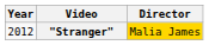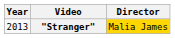 <table class="wikitable plainrowheaders">
 <tr>
 <th>Year</th>
 <th style="width:8em;">Video</th>
 <th>Director</th>
 </tr>
 <tr>
-<td>2012</td>
+<td>2013</td>
 <th scope="row">"Stranger"</th>
 <td style="background: gold;">Malia James</td>
 </tr>
 </table>
